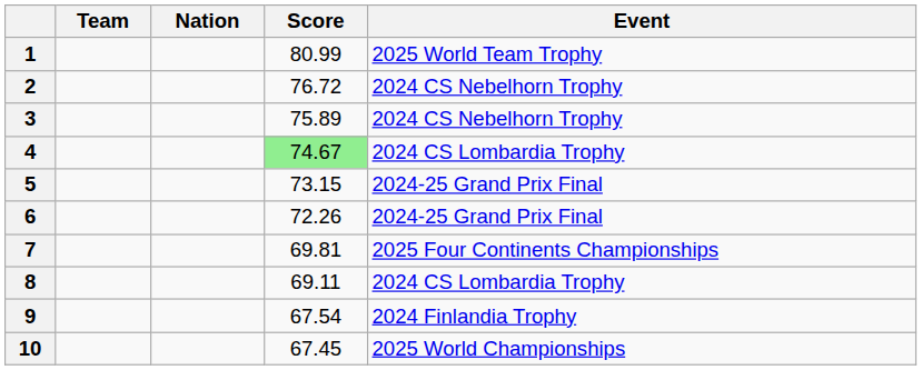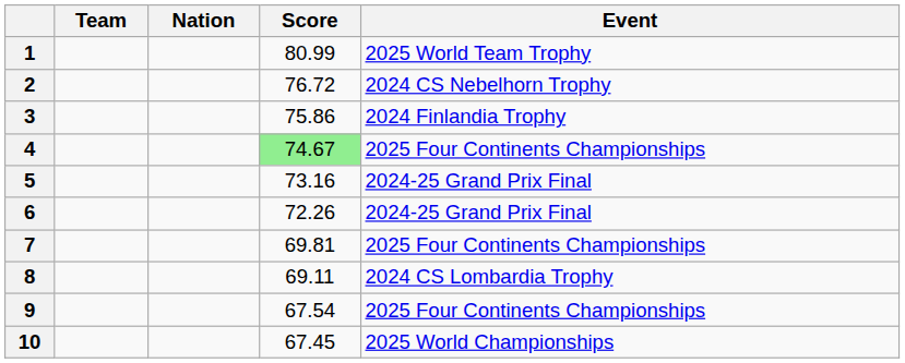 <table class="wikitable unsortable" style="text-align:left; width:80%">
 <tr>
 <th scope="col"></th>
 <th scope="col">Team</th>
 <th scope="col">Nation</th>
 <th scope="col">Score</th>
 <th scope="col">Event</th>
 </tr>
 <tr>
 <th scope="row">1</th>
 <td></td>
 <td></td>
 <td style="text-align:center">80.99</td>
 <td><a href='#'>2025 World Team Trophy</a></td>
 </tr>
 <tr>
 <th scope="row">2</th>
 <td></td>
 <td></td>
 <td style="text-align:center">76.72</td>
 <td><a href='#'>2024 CS Nebelhorn Trophy</a></td>
 </tr>
 <tr>
 <th scope="row">3</th>
 <td></td>
 <td></td>
-<td style="text-align:center">75.89</td>
-<td><a href='#'>2024 CS Nebelhorn Trophy</a></td>
+<td style="text-align:center">75.86</td>
+<td><a href='#'>2024 Finlandia Trophy</a></td>
 </tr>
 <tr>
 <th scope="row">4</th>
 <td></td>
 <td></td>
 <td style="background: lightgreen; text-align:center">74.67</td>
-<td><a href='#'>2024 CS Lombardia Trophy</a></td>
+<td><a href='#'>2025 Four Continents Championships</a></td>
 </tr>
 <tr>
 <th scope="row">5</th>
 <td></td>
 <td></td>
-<td style="text-align:center">73.15</td>
+<td style="text-align:center">73.16</td>
 <td><a href='#'>2024-25 Grand Prix Final</a></td>
 </tr>
 <tr>
 <th scope="row">6</th>
 <td></td>
 <td></td>
 <td style="text-align:center">72.26</td>
 <td><a href='#'>2024-25 Grand Prix Final</a></td>
 </tr>
 <tr>
 <th scope="row">7</th>
 <td></td>
 <td></td>
 <td style="text-align:center">69.81</td>
 <td><a href='#'>2025 Four Continents Championships</a></td>
 </tr>
 <tr>
 <th scope="row">8</th>
 <td></td>
 <td></td>
 <td style="text-align:center">69.11</td>
 <td><a href='#'>2024 CS Lombardia Trophy</a></td>
 </tr>
 <tr>
 <th scope="row">9</th>
 <td></td>
 <td></td>
 <td style="text-align:center">67.54</td>
-<td><a href='#'>2024 Finlandia Trophy</a></td>
+<td><a href='#'>2025 Four Continents Championships</a></td>
 </tr>
 <tr>
 <th scope="row">10</th>
 <td></td>
 <td></td>
 <td style="text-align:center">67.45</td>
 <td><a href='#'>2025 World Championships</a></td>
 </tr>
 </table>
